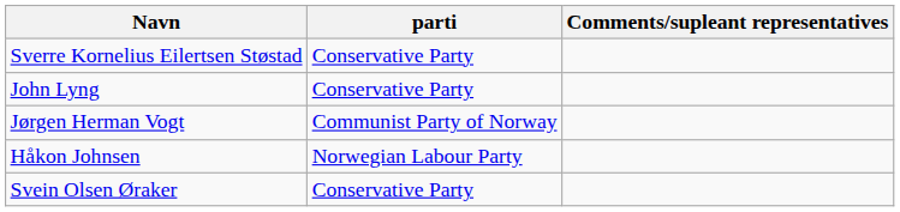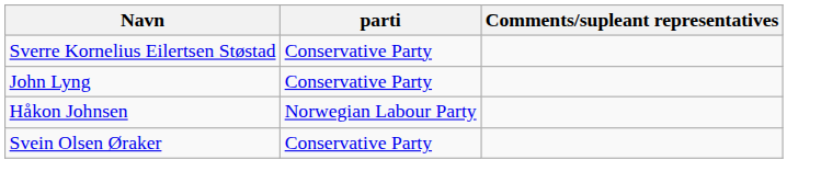 <table class="wikitable">
 <tr>
 <th>Navn</th>
 <th>parti</th>
 <th>Comments/supleant representatives</th>
 </tr>
 <tr>
 <td><a href='#'>Sverre Kornelius Eilertsen Støstad</a></td>
 <td><a href='#'>Conservative Party</a></td>
 <td></td>
 </tr>
 <tr>
 <td><a href='#'>John Lyng</a></td>
 <td><a href='#'>Conservative Party</a></td>
 <td></td>
 </tr>
 <tr>
-<td><a href='#'>Jørgen Herman Vogt</a></td>
-<td><a href='#'>Communist Party of Norway</a></td>
-<td></td>
-</tr>
-<tr>
 <td><a href='#'>Håkon Johnsen</a></td>
 <td><a href='#'>Norwegian Labour Party</a></td>
 <td></td>
 </tr>
 <tr>
 <td><a href='#'>Svein Olsen Øraker</a></td>
 <td><a href='#'>Conservative Party</a></td>
 <td></td>
 </tr>
 </table>
